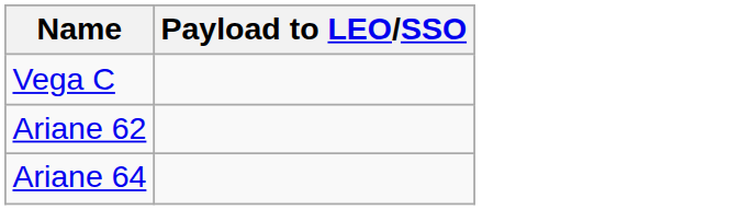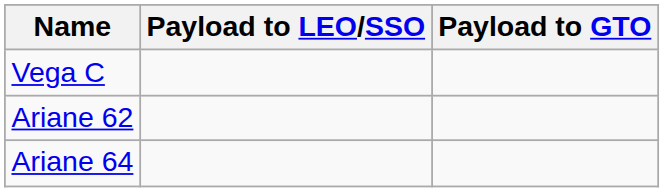 <table class="wikitable">
 <tr>
 <th>Name</th>
 <th>Payload to <a href='#'>LEO</a>/<a href='#'>SSO</a></th>
+<th>Payload to <a href='#'>GTO</a></th>
 </tr>
 <tr>
 <td><a href='#'>Vega C</a></td>
+<td></td>
 <td></td>
 </tr>
 <tr>
 <td><a href='#'>Ariane 62</a></td>
 <td></td>
+<td></td>
 </tr>
 <tr>
 <td><a href='#'>Ariane 64</a></td>
 <td></td>
+<td></td>
 </tr>
 </table>
